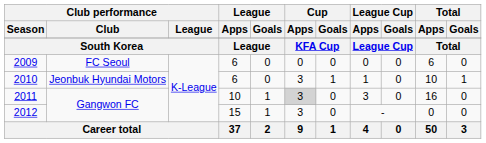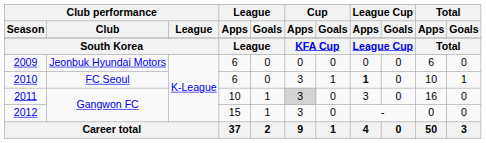 <table class="wikitable" style="text-align:center">
 <tr>
 <th colspan=3>Club performance</th>
 <th colspan=2>League</th>
 <th colspan=2>Cup</th>
 <th colspan=2>League Cup</th>
 <th colspan=2>Total</th>
 </tr>
 <tr>
 <th>Season</th>
 <th>Club</th>
 <th>League</th>
 <th>Apps</th>
 <th>Goals</th>
 <th>Apps</th>
 <th>Goals</th>
 <th>Apps</th>
 <th>Goals</th>
 <th>Apps</th>
 <th>Goals</th>
 </tr>
 <tr>
 </tr>
 <tr>
 <th colspan=3>South Korea</th>
 <th colspan=2>League</th>
 <th colspan=2><a href='#'>KFA Cup</a></th>
 <th colspan=2><a href='#'>League Cup</a></th>
 <th colspan=2>Total</th>
 </tr>
 <tr>
 <td><a href='#'>2009</a></td>
-<td rowspan="1"><a href='#'>FC Seoul</a></td>
+<td rowspan="1"><a href='#'>Jeonbuk Hyundai Motors</a></td>
 <td rowspan="4"><a href='#'>K-League</a></td>
 <td>6</td>
 <td>0</td>
 <td>0</td>
 <td>0</td>
 <td>0</td>
 <td>0</td>
 <td>6</td>
 <td>0</td>
 </tr>
 <tr>
 <td><a href='#'>2010</a></td>
-<td rowspan="1"><a href='#'>Jeonbuk Hyundai Motors</a></td>
+<td rowspan="1"><a href='#'>FC Seoul</a></td>
 <td>6</td>
 <td>0</td>
 <td>3</td>
 <td>1</td>
-<td>1</td>
+<td><strong>1</strong></td>
 <td>0</td>
 <td>10</td>
 <td>1</td>
 </tr>
 <tr>
 <td><a href='#'>2011</a></td>
 <td rowspan="2"><a href='#'>Gangwon FC</a></td>
 <td>10</td>
 <td>1</td>
 <td style="background: lightgrey;">3</td>
 <td>0</td>
 <td>3</td>
 <td>0</td>
 <td>16</td>
 <td>0</td>
 </tr>
 <tr>
 <td><a href='#'>2012</a></td>
 <td>15</td>
 <td>1</td>
 <td>3</td>
 <td>0</td>
 <td colspan=2>-</td>
 <td>0</td>
 <td>0</td>
 </tr>
 <tr>
 <th colspan=3>Career total</th>
 <th>37</th>
 <th>2</th>
 <th>9</th>
 <th>1</th>
 <th>4</th>
 <th>0</th>
 <th>50</th>
 <th>3</th>
 </tr>
 </table>
